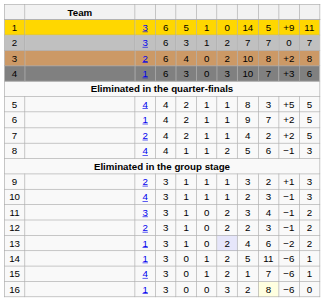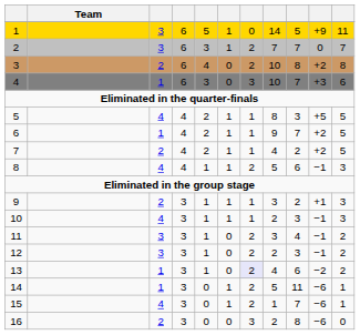 <table class="wikitable" style="font-size: 95%; text-align: center;">
 <tr>
 <th width=25></th>
 <th width=165>Team</th>
 <th width=25></th>
 <th width=25></th>
 <th width=25></th>
 <th width=25></th>
 <th width=25></th>
 <th width=25></th>
 <th width=25></th>
 <th width=25></th>
 <th width=25></th>
 </tr>
 <tr>
 </tr>
 <tr style="background:gold;">
 <td>1</td>
 <td style="text-align:left;"></td>
 <td><a href='#'>3</a></td>
 <td>6</td>
 <td>5</td>
 <td>1</td>
 <td>0</td>
 <td>14</td>
 <td>5</td>
 <td>+9</td>
 <td>11</td>
 </tr>
 <tr style="background:silver;">
 <td>2</td>
 <td style="text-align:left;"></td>
 <td><a href='#'>3</a></td>
 <td>6</td>
 <td>3</td>
 <td>1</td>
 <td>2</td>
 <td>7</td>
 <td>7</td>
 <td>0</td>
 <td>7</td>
 </tr>
 <tr style="background:#c96;">
 <td>3</td>
 <td style="text-align:left;"></td>
 <td><a href='#'>2</a></td>
 <td>6</td>
 <td>4</td>
 <td>0</td>
 <td>2</td>
 <td>10</td>
 <td>8</td>
 <td>+2</td>
 <td>8</td>
 </tr>
 <tr style="background:gray;">
 <td>4</td>
 <td style="text-align:left;"></td>
 <td><a href='#'>1</a></td>
 <td>6</td>
 <td>3</td>
 <td>0</td>
 <td>3</td>
 <td>10</td>
 <td>7</td>
 <td>+3</td>
 <td>6</td>
 </tr>
 <tr>
 <td colspan="11"><strong>Eliminated in the quarter-finals</strong></td>
 </tr>
 <tr>
 <td>5</td>
 <td style="text-align:left;"></td>
 <td><a href='#'>4</a></td>
 <td>4</td>
 <td>2</td>
 <td>1</td>
 <td>1</td>
 <td>8</td>
 <td>3</td>
 <td>+5</td>
 <td>5</td>
 </tr>
 <tr>
 <td>6</td>
 <td style="text-align:left;"></td>
 <td><a href='#'>1</a></td>
 <td>4</td>
 <td>2</td>
 <td>1</td>
 <td>1</td>
 <td>9</td>
 <td>7</td>
 <td>+2</td>
 <td>5</td>
 </tr>
 <tr>
 <td>7</td>
 <td style="text-align:left;"></td>
 <td><a href='#'>2</a></td>
 <td>4</td>
 <td>2</td>
 <td>1</td>
 <td>1</td>
 <td>4</td>
 <td>2</td>
 <td>+2</td>
 <td>5</td>
 </tr>
 <tr>
 <td>8</td>
 <td style="text-align:left;"></td>
 <td><a href='#'>4</a></td>
 <td>4</td>
 <td>1</td>
 <td>1</td>
 <td>2</td>
 <td>5</td>
 <td>6</td>
 <td>−1</td>
 <td>3</td>
 </tr>
 <tr>
 <td colspan="11"><strong>Eliminated in the group stage</strong></td>
 </tr>
 <tr>
 <td>9</td>
 <td style="text-align:left;"></td>
 <td><a href='#'>2</a></td>
 <td>3</td>
 <td>1</td>
 <td>1</td>
 <td>1</td>
 <td>3</td>
 <td>2</td>
 <td>+1</td>
 <td>3</td>
 </tr>
 <tr>
 <td>10</td>
 <td style="text-align:left;"></td>
 <td><a href='#'>4</a></td>
 <td>3</td>
 <td>1</td>
 <td>1</td>
 <td>1</td>
 <td>2</td>
 <td>3</td>
 <td>−1</td>
 <td>3</td>
 </tr>
 <tr>
 <td>11</td>
 <td style="text-align:left;"></td>
 <td><a href='#'>3</a></td>
 <td>3</td>
 <td>1</td>
 <td>0</td>
 <td>2</td>
 <td>3</td>
 <td>4</td>
 <td>−1</td>
 <td>2</td>
 </tr>
 <tr>
 <td>12</td>
 <td style="text-align:left;"></td>
-<td><a href='#'>2</a></td>
+<td><a href='#'>3</a></td>
 <td>3</td>
 <td>1</td>
 <td>0</td>
 <td>2</td>
 <td>2</td>
 <td>3</td>
 <td>−1</td>
 <td>2</td>
 </tr>
 <tr>
 <td>13</td>
 <td style="text-align:left;"></td>
 <td><a href='#'>1</a></td>
 <td>3</td>
 <td>1</td>
 <td>0</td>
 <td style="background: lavender;">2</td>
 <td>4</td>
 <td>6</td>
 <td>−2</td>
 <td>2</td>
 </tr>
 <tr>
 <td>14</td>
 <td style="text-align:left;"></td>
 <td><a href='#'>1</a></td>
 <td>3</td>
 <td>0</td>
 <td>1</td>
 <td>2</td>
 <td>5</td>
 <td>11</td>
 <td>−6</td>
 <td>1</td>
 </tr>
 <tr>
 <td>15</td>
 <td style="text-align:left;"></td>
 <td><a href='#'>4</a></td>
 <td>3</td>
 <td>0</td>
 <td>1</td>
 <td>2</td>
 <td>1</td>
 <td>7</td>
 <td>−6</td>
 <td>1</td>
 </tr>
 <tr>
 <td>16</td>
 <td style="text-align:left;"></td>
-<td><a href='#'>1</a></td>
+<td><a href='#'>2</a></td>
 <td>3</td>
 <td>0</td>
 <td>0</td>
 <td>3</td>
 <td>2</td>
-<td style="background: lightyellow;">8</td>
+<td>8</td>
 <td>−6</td>
 <td>0</td>
 </tr>
 </table>
